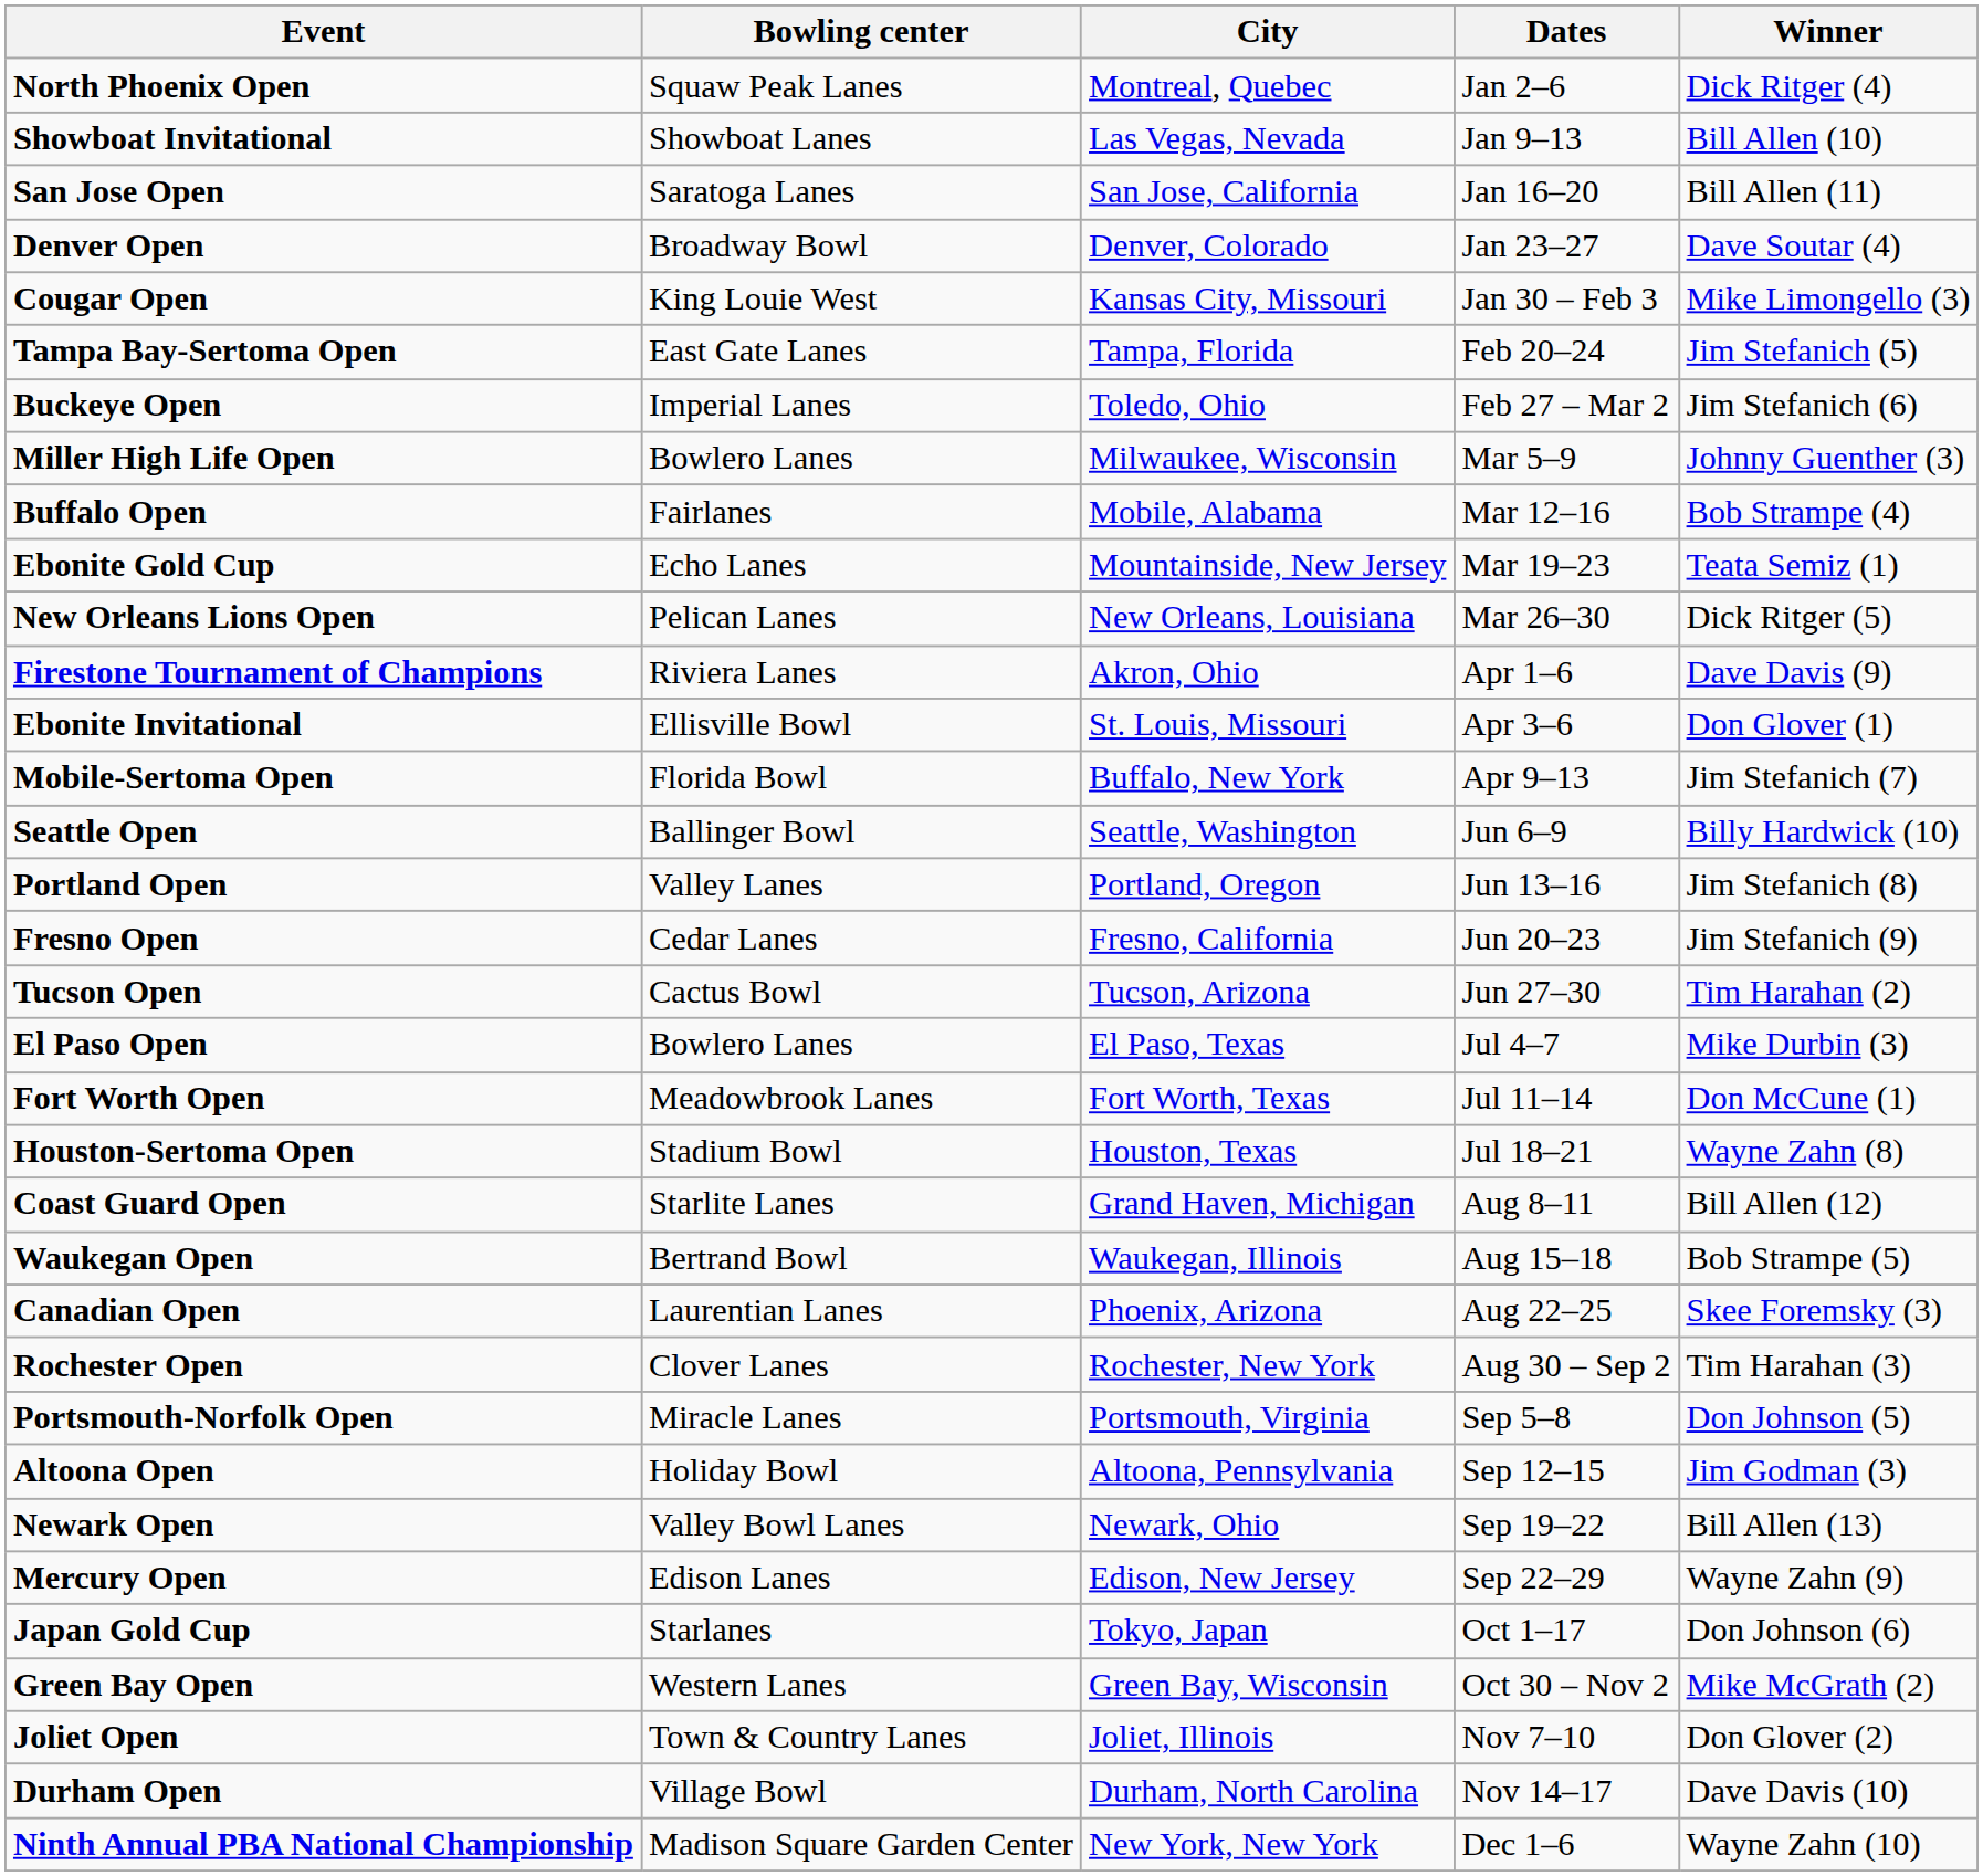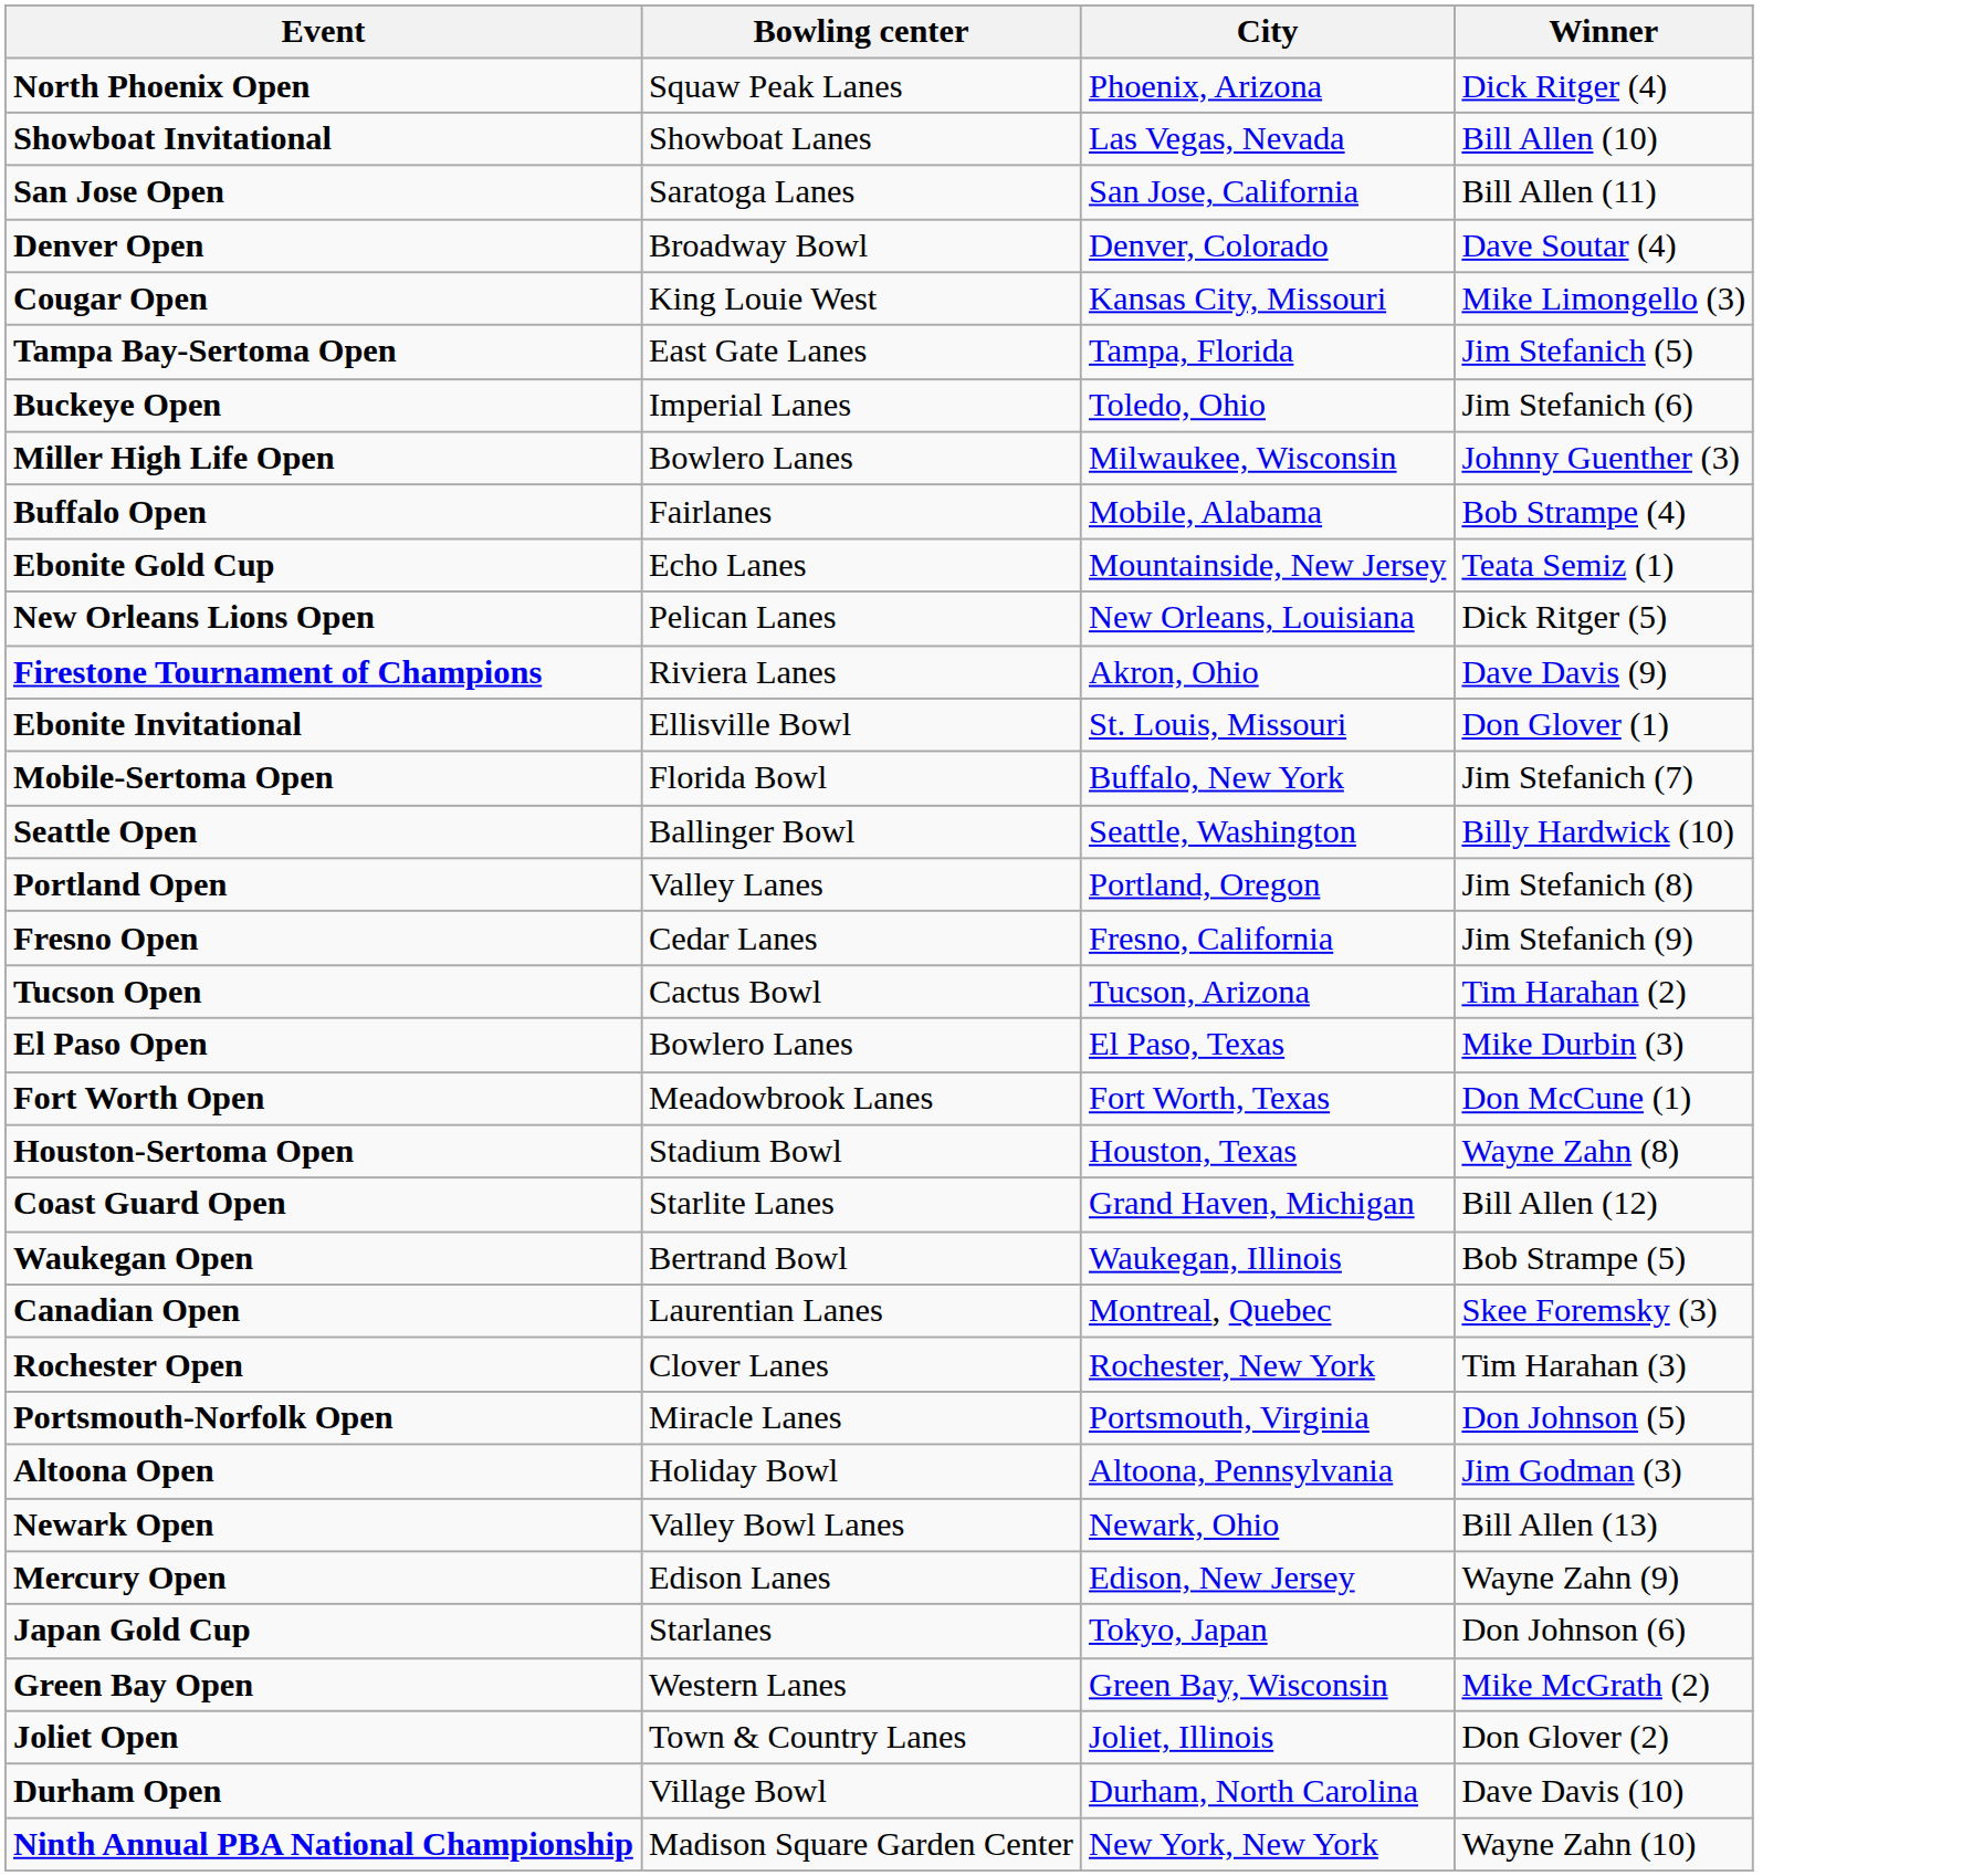 <table class="wikitable">
 <tr>
 <th>Event</th>
 <th>Bowling center</th>
 <th>City</th>
-<th>Dates</th>
 <th>Winner</th>
 </tr>
 <tr>
 <td><strong>North Phoenix Open</strong></td>
 <td>Squaw Peak Lanes</td>
-<td><a href='#'>Montreal</a>, <a href='#'>Quebec</a></td>
-<td>Jan 2–6</td>
+<td><a href='#'>Phoenix, Arizona</a></td>
 <td><a href='#'>Dick Ritger</a> (4)</td>
 </tr>
 <tr>
 <td><strong>Showboat Invitational</strong></td>
 <td>Showboat Lanes</td>
 <td><a href='#'>Las Vegas, Nevada</a></td>
-<td>Jan 9–13</td>
 <td><a href='#'>Bill Allen</a> (10)</td>
 </tr>
 <tr>
 <td><strong>San Jose Open</strong></td>
 <td>Saratoga Lanes</td>
 <td><a href='#'>San Jose, California</a></td>
-<td>Jan 16–20</td>
 <td>Bill Allen (11)</td>
 </tr>
 <tr>
 <td><strong>Denver Open</strong></td>
 <td>Broadway Bowl</td>
 <td><a href='#'>Denver, Colorado</a></td>
-<td>Jan 23–27</td>
 <td><a href='#'>Dave Soutar</a> (4)</td>
 </tr>
 <tr>
 <td><strong>Cougar Open</strong></td>
 <td>King Louie West</td>
 <td><a href='#'>Kansas City, Missouri</a></td>
-<td>Jan 30 – Feb 3</td>
 <td><a href='#'>Mike Limongello</a> (3)</td>
 </tr>
 <tr>
 <td><strong>Tampa Bay-Sertoma Open</strong></td>
 <td>East Gate Lanes</td>
 <td><a href='#'>Tampa, Florida</a></td>
-<td>Feb 20–24</td>
 <td><a href='#'>Jim Stefanich</a> (5)</td>
 </tr>
 <tr>
 <td><strong>Buckeye Open</strong></td>
 <td>Imperial Lanes</td>
 <td><a href='#'>Toledo, Ohio</a></td>
-<td>Feb 27 – Mar 2</td>
 <td>Jim Stefanich (6)</td>
 </tr>
 <tr>
 <td><strong>Miller High Life Open</strong></td>
 <td>Bowlero Lanes</td>
 <td><a href='#'>Milwaukee, Wisconsin</a></td>
-<td>Mar 5–9</td>
 <td><a href='#'>Johnny Guenther</a> (3)</td>
 </tr>
 <tr>
 <td><strong>Buffalo Open</strong></td>
 <td>Fairlanes</td>
 <td><a href='#'>Mobile, Alabama</a></td>
-<td>Mar 12–16</td>
 <td><a href='#'>Bob Strampe</a> (4)</td>
 </tr>
 <tr>
 <td><strong>Ebonite Gold Cup</strong></td>
 <td>Echo Lanes</td>
 <td><a href='#'>Mountainside, New Jersey</a></td>
-<td>Mar 19–23</td>
 <td><a href='#'>Teata Semiz</a> (1)</td>
 </tr>
 <tr>
 <td><strong>New Orleans Lions Open</strong></td>
 <td>Pelican Lanes</td>
 <td><a href='#'>New Orleans, Louisiana</a></td>
-<td>Mar 26–30</td>
 <td>Dick Ritger (5)</td>
 </tr>
 <tr>
 <td><strong><a href='#'>Firestone Tournament of Champions</a></strong></td>
 <td>Riviera Lanes</td>
 <td><a href='#'>Akron, Ohio</a></td>
-<td>Apr 1–6</td>
 <td><a href='#'>Dave Davis</a> (9)</td>
 </tr>
 <tr>
 <td><strong>Ebonite Invitational</strong></td>
 <td>Ellisville Bowl</td>
 <td><a href='#'>St. Louis, Missouri</a></td>
-<td>Apr 3–6</td>
 <td><a href='#'>Don Glover</a> (1)</td>
 </tr>
 <tr>
 <td><strong>Mobile-Sertoma Open</strong></td>
 <td>Florida Bowl</td>
 <td><a href='#'>Buffalo, New York</a></td>
-<td>Apr 9–13</td>
 <td>Jim Stefanich (7)</td>
 </tr>
 <tr>
 <td><strong>Seattle Open</strong></td>
 <td>Ballinger Bowl</td>
 <td><a href='#'>Seattle, Washington</a></td>
-<td>Jun 6–9</td>
 <td><a href='#'>Billy Hardwick</a> (10)</td>
 </tr>
 <tr>
 <td><strong>Portland Open</strong></td>
 <td>Valley Lanes</td>
 <td><a href='#'>Portland, Oregon</a></td>
-<td>Jun 13–16</td>
 <td>Jim Stefanich (8)</td>
 </tr>
 <tr>
 <td><strong>Fresno Open</strong></td>
 <td>Cedar Lanes</td>
 <td><a href='#'>Fresno, California</a></td>
-<td>Jun 20–23</td>
 <td>Jim Stefanich (9)</td>
 </tr>
 <tr>
 <td><strong>Tucson Open</strong></td>
 <td>Cactus Bowl</td>
 <td><a href='#'>Tucson, Arizona</a></td>
-<td>Jun 27–30</td>
 <td><a href='#'>Tim Harahan</a> (2)</td>
 </tr>
 <tr>
 <td><strong>El Paso Open</strong></td>
 <td>Bowlero Lanes</td>
 <td><a href='#'>El Paso, Texas</a></td>
-<td>Jul 4–7</td>
 <td><a href='#'>Mike Durbin</a> (3)</td>
 </tr>
 <tr>
 <td><strong>Fort Worth Open</strong></td>
 <td>Meadowbrook Lanes</td>
 <td><a href='#'>Fort Worth, Texas</a></td>
-<td>Jul 11–14</td>
 <td><a href='#'>Don McCune</a> (1)</td>
 </tr>
 <tr>
 <td><strong>Houston-Sertoma Open</strong></td>
 <td>Stadium Bowl</td>
 <td><a href='#'>Houston, Texas</a></td>
-<td>Jul 18–21</td>
 <td><a href='#'>Wayne Zahn</a> (8)</td>
 </tr>
 <tr>
 <td><strong>Coast Guard Open</strong></td>
 <td>Starlite Lanes</td>
 <td><a href='#'>Grand Haven, Michigan</a></td>
-<td>Aug 8–11</td>
 <td>Bill Allen (12)</td>
 </tr>
 <tr>
 <td><strong>Waukegan Open</strong></td>
 <td>Bertrand Bowl</td>
 <td><a href='#'>Waukegan, Illinois</a></td>
-<td>Aug 15–18</td>
 <td>Bob Strampe (5)</td>
 </tr>
 <tr>
 <td><strong>Canadian Open</strong></td>
 <td>Laurentian Lanes</td>
-<td><a href='#'>Phoenix, Arizona</a></td>
-<td>Aug 22–25</td>
+<td><a href='#'>Montreal</a>, <a href='#'>Quebec</a></td>
 <td><a href='#'>Skee Foremsky</a> (3)</td>
 </tr>
 <tr>
 <td><strong>Rochester Open</strong></td>
 <td>Clover Lanes</td>
 <td><a href='#'>Rochester, New York</a></td>
-<td>Aug 30 – Sep 2</td>
 <td>Tim Harahan (3)</td>
 </tr>
 <tr>
 <td><strong>Portsmouth-Norfolk Open</strong></td>
 <td>Miracle Lanes</td>
 <td><a href='#'>Portsmouth, Virginia</a></td>
-<td>Sep 5–8</td>
 <td><a href='#'>Don Johnson</a> (5)</td>
 </tr>
 <tr>
 <td><strong>Altoona Open</strong></td>
 <td>Holiday Bowl</td>
 <td><a href='#'>Altoona, Pennsylvania</a></td>
-<td>Sep 12–15</td>
 <td><a href='#'>Jim Godman</a> (3)</td>
 </tr>
 <tr>
 <td><strong>Newark Open</strong></td>
 <td>Valley Bowl Lanes</td>
 <td><a href='#'>Newark, Ohio</a></td>
-<td>Sep 19–22</td>
 <td>Bill Allen (13)</td>
 </tr>
 <tr>
 <td><strong>Mercury Open</strong></td>
 <td>Edison Lanes</td>
 <td><a href='#'>Edison, New Jersey</a></td>
-<td>Sep 22–29</td>
 <td>Wayne Zahn (9)</td>
 </tr>
 <tr>
 <td><strong>Japan Gold Cup</strong></td>
 <td>Starlanes</td>
 <td><a href='#'>Tokyo, Japan</a></td>
-<td>Oct 1–17</td>
 <td>Don Johnson (6)</td>
 </tr>
 <tr>
 <td><strong>Green Bay Open</strong></td>
 <td>Western Lanes</td>
 <td><a href='#'>Green Bay, Wisconsin</a></td>
-<td>Oct 30 – Nov 2</td>
 <td><a href='#'>Mike McGrath</a> (2)</td>
 </tr>
 <tr>
 <td><strong>Joliet Open</strong></td>
 <td>Town & Country Lanes</td>
 <td><a href='#'>Joliet, Illinois</a></td>
-<td>Nov 7–10</td>
 <td>Don Glover (2)</td>
 </tr>
 <tr>
 <td><strong>Durham Open</strong></td>
 <td>Village Bowl</td>
 <td><a href='#'>Durham, North Carolina</a></td>
-<td>Nov 14–17</td>
 <td>Dave Davis (10)</td>
 </tr>
 <tr>
 <td><strong><a href='#'>Ninth Annual PBA National Championship</a></strong></td>
 <td>Madison Square Garden Center</td>
 <td><a href='#'>New York, New York</a></td>
-<td>Dec 1–6</td>
 <td>Wayne Zahn (10)</td>
 </tr>
 </table>
